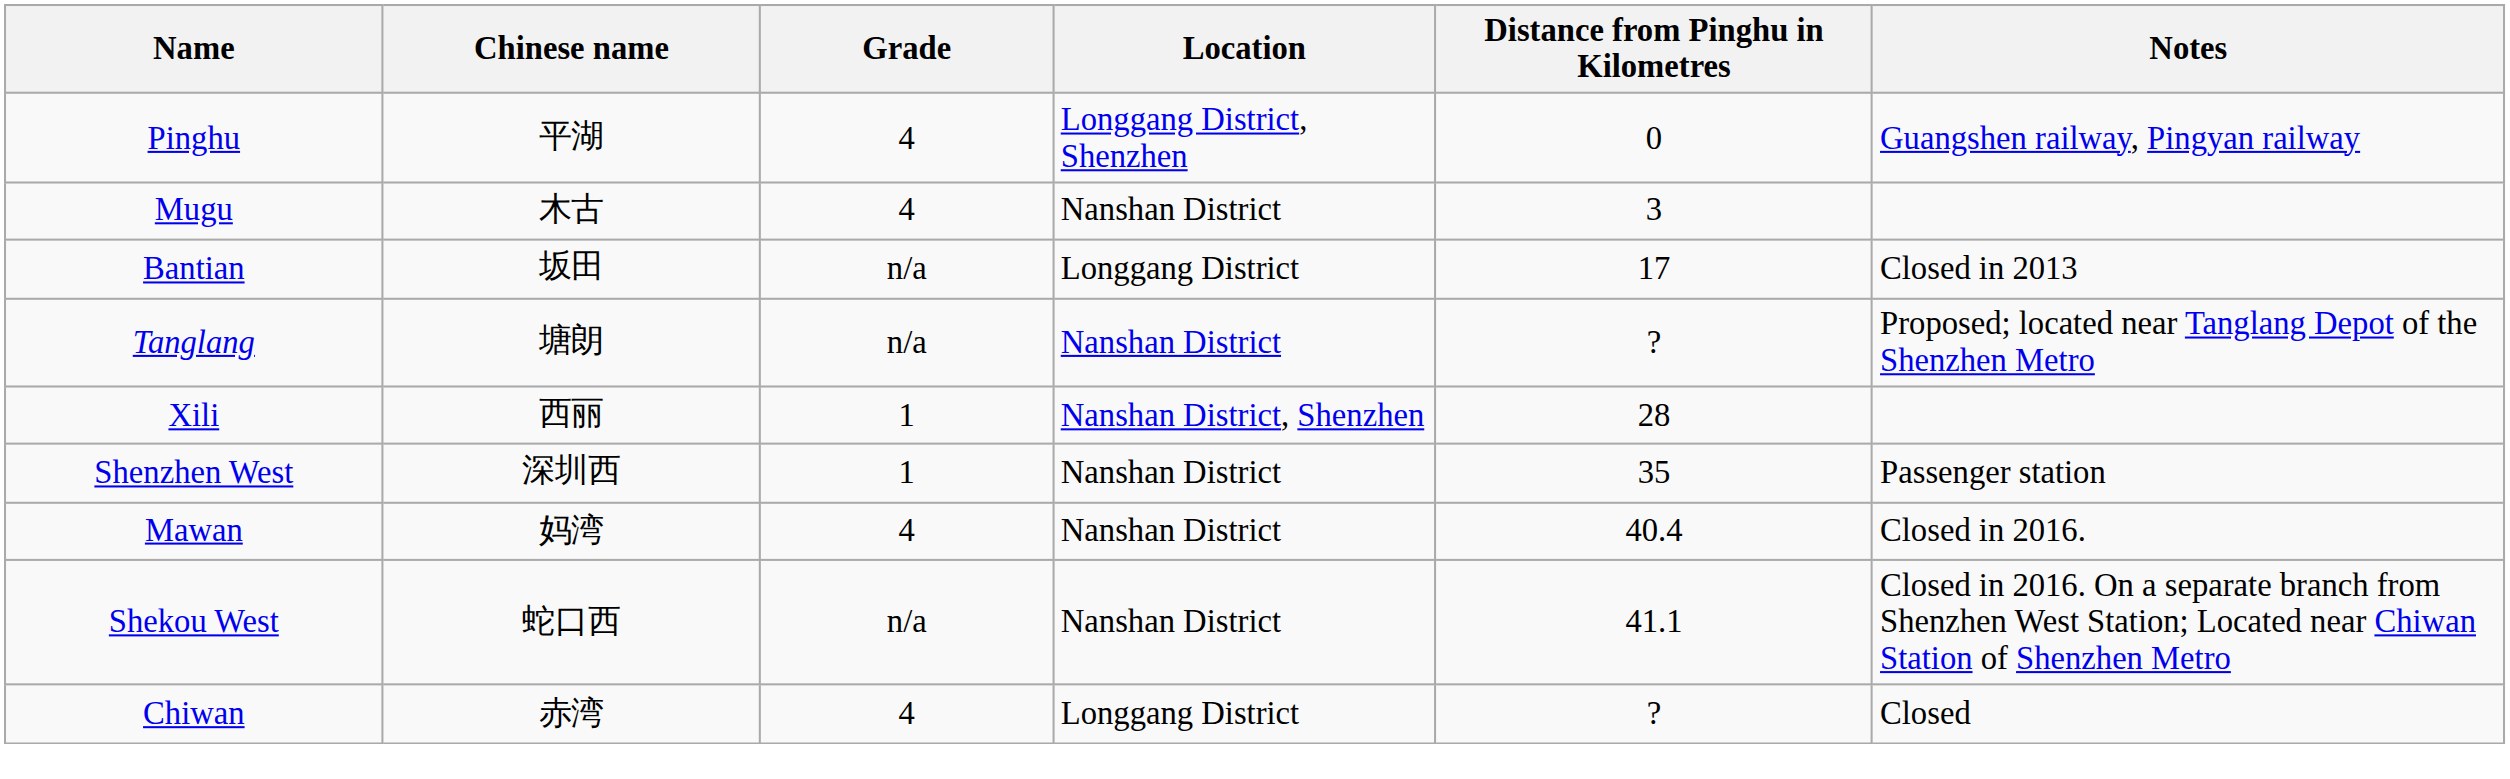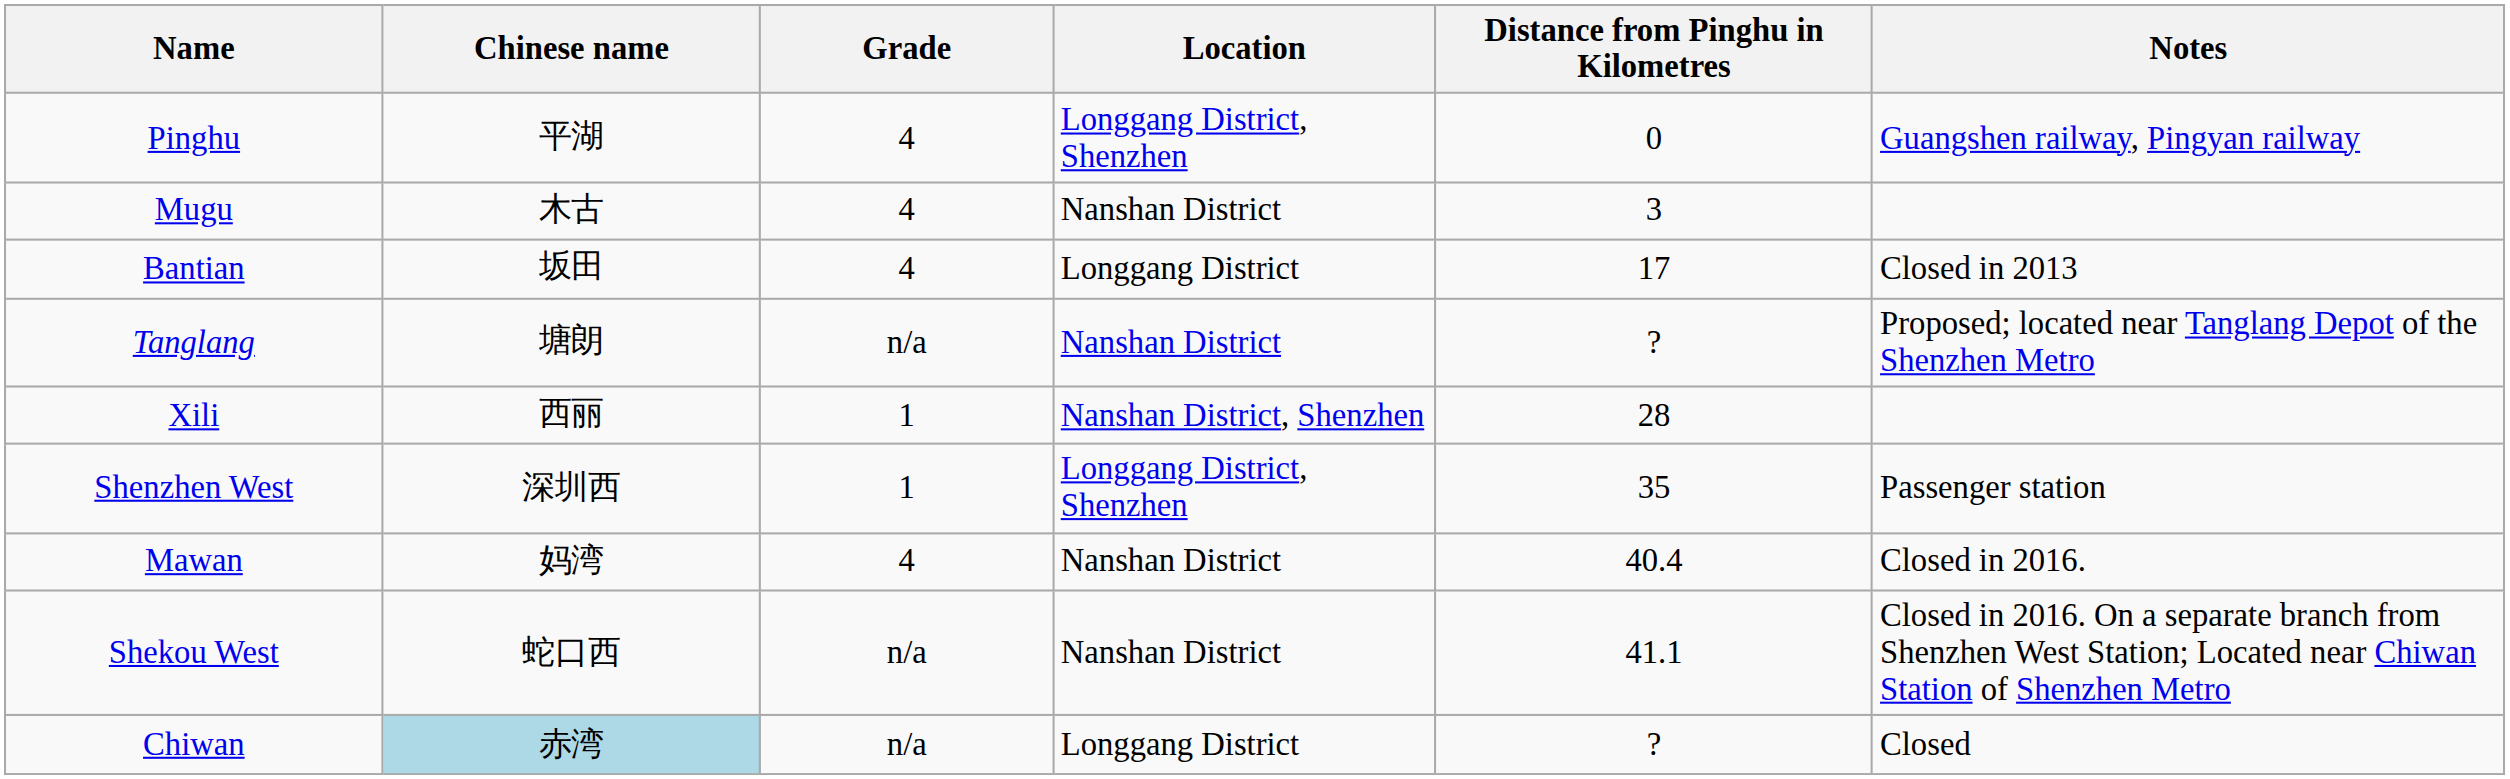 <table class="wikitable"  style="width:97%;">
 <tr>
 <th style="width:4em;">Name</th>
 <th style="width:4em;">Chinese name</th>
 <th style="width:3em;">Grade</th>
 <th style="width:4em;">Location</th>
 <th style="width:2em;">Distance from Pinghu in Kilometres</th>
 <th style="width:7em;">Notes</th>
 </tr>
 <tr>
 <td align=center><a href='#'>Pinghu</a></td>
 <td align=center>平湖</td>
 <td align=center>4</td>
 <td><a href='#'>Longgang District</a>, <a href='#'>Shenzhen</a></td>
 <td align=center>0</td>
 <td align=left><a href='#'>Guangshen railway</a>, <a href='#'>Pingyan railway</a></td>
 </tr>
 <tr>
 <td align=center><a href='#'>Mugu</a></td>
 <td align=center>木古</td>
 <td align=center>4</td>
 <td>Nanshan District</td>
 <td align=center>3</td>
 <td align=left></td>
 </tr>
 <tr>
 <td align=center><a href='#'>Bantian</a></td>
 <td align=center>坂田</td>
-<td align=center>n/a</td>
+<td align=center>4</td>
 <td>Longgang District</td>
 <td align=center>17</td>
 <td align=left>Closed in 2013</td>
 </tr>
 <tr>
 <td align=center><em><a href='#'>Tanglang</a></em></td>
 <td align=center>塘朗</td>
 <td align=center>n/a</td>
 <td><a href='#'>Nanshan District</a></td>
 <td align=center>?</td>
 <td align=left>Proposed; located near <a href='#'>Tanglang Depot</a> of the <a href='#'>Shenzhen Metro</a></td>
 </tr>
 <tr>
 <td align=center><a href='#'>Xili</a></td>
 <td align=center>西丽</td>
 <td align=center>1</td>
 <td><a href='#'>Nanshan District</a>, <a href='#'>Shenzhen</a></td>
 <td align=center>28</td>
 <td align=left></td>
 </tr>
 <tr>
 <td align=center><a href='#'>Shenzhen West</a></td>
 <td align=center>深圳西</td>
 <td align=center>1</td>
-<td>Nanshan District</td>
+<td><a href='#'>Longgang District</a>, <a href='#'>Shenzhen</a></td>
 <td align=center>35</td>
 <td align=left>Passenger station</td>
 </tr>
 <tr>
 <td align=center><a href='#'>Mawan</a></td>
 <td align=center>妈湾</td>
 <td align=center>4</td>
 <td>Nanshan District</td>
 <td align=center>40.4</td>
 <td align=left>Closed in 2016.</td>
 </tr>
 <tr>
 <td align=center><a href='#'>Shekou West</a></td>
 <td align=center>蛇口西</td>
 <td align=center>n/a</td>
 <td>Nanshan District</td>
 <td align=center>41.1</td>
 <td align=left>Closed in 2016. On a separate branch from Shenzhen West Station; Located near <a href='#'>Chiwan Station</a> of <a href='#'>Shenzhen Metro</a></td>
 </tr>
 <tr>
 <td align=center><a href='#'>Chiwan</a></td>
-<td align=center>赤湾</td>
-<td align=center>4</td>
+<td align=center style="background: lightblue;">赤湾</td>
+<td align=center>n/a</td>
 <td>Longgang District</td>
 <td align=center>?</td>
 <td align=left>Closed</td>
 </tr>
 </table>
